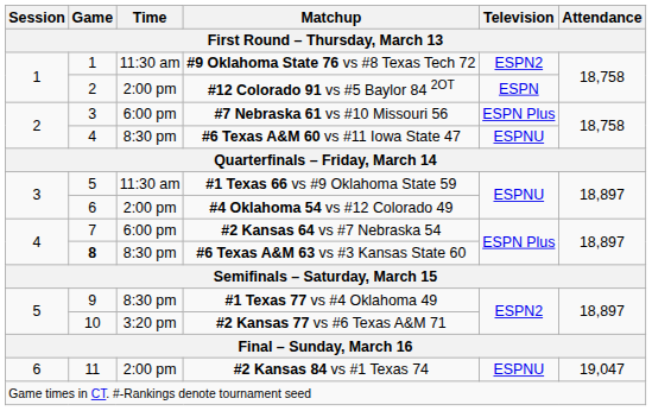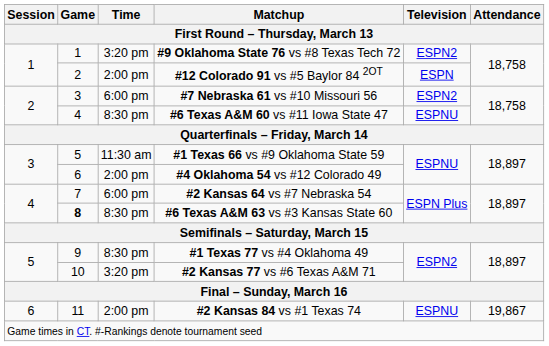 <table class="wikitable" style="white-space:nowrap; font-size:90%;text-align:center">
 <tr>
 <th>Session</th>
 <th>Game</th>
 <th>Time</th>
 <th>Matchup</th>
 <th>Television</th>
 <th>Attendance</th>
 </tr>
 <tr>
 <th colspan=6>First Round – Thursday, March 13</th>
 </tr>
 <tr>
 <td rowspan=2>1</td>
 <td>1</td>
-<td>11:30 am</td>
+<td>3:20 pm</td>
 <td><strong>#9 Oklahoma State 76</strong> vs #8 Texas Tech 72</td>
 <td><a href='#'>ESPN2</a></td>
 <td rowspan=2>18,758</td>
 </tr>
 <tr>
 <td>2</td>
 <td>2:00 pm</td>
 <td><strong>#12 Colorado 91</strong> vs #5 Baylor 84 <sup>2OT</sup></td>
 <td><a href='#'>ESPN</a></td>
 </tr>
 <tr>
 <td rowspan=2>2</td>
 <td>3</td>
 <td>6:00 pm</td>
 <td><strong>#7 Nebraska 61</strong> vs #10 Missouri 56</td>
-<td><a href='#'>ESPN Plus</a></td>
+<td><a href='#'>ESPN2</a></td>
 <td rowspan=2>18,758</td>
 </tr>
 <tr>
 <td>4</td>
 <td>8:30 pm</td>
 <td><strong>#6 Texas A&M 60</strong> vs #11 Iowa State 47</td>
 <td><a href='#'>ESPNU</a></td>
 </tr>
 <tr>
 <th colspan=6>Quarterfinals – Friday, March 14</th>
 </tr>
 <tr>
 <td rowspan=2>3</td>
 <td>5</td>
 <td>11:30 am</td>
 <td><strong>#1 Texas 66</strong> vs #9 Oklahoma State 59</td>
 <td rowspan=2><a href='#'>ESPNU</a></td>
 <td rowspan=2>18,897</td>
 </tr>
 <tr>
 <td>6</td>
 <td>2:00 pm</td>
 <td><strong>#4 Oklahoma 54</strong> vs #12 Colorado 49</td>
 </tr>
 <tr>
 <td rowspan=2>4</td>
 <td>7</td>
 <td>6:00 pm</td>
 <td><strong>#2 Kansas 64</strong> vs #7 Nebraska 54</td>
 <td rowspan=2><a href='#'>ESPN Plus</a></td>
 <td rowspan=2>18,897</td>
 </tr>
 <tr>
 <td><strong>8</strong></td>
 <td>8:30 pm</td>
 <td><strong>#6 Texas A&M 63</strong> vs #3 Kansas State 60</td>
 </tr>
 <tr>
 <th colspan=6>Semifinals – Saturday, March 15</th>
 </tr>
 <tr>
 <td rowspan=2>5</td>
 <td>9</td>
 <td>8:30 pm</td>
 <td><strong>#1 Texas 77</strong> vs #4 Oklahoma 49</td>
 <td rowspan=2><a href='#'>ESPN2</a></td>
 <td rowspan=2>18,897</td>
 </tr>
 <tr>
 <td>10</td>
 <td>3:20 pm</td>
 <td><strong>#2 Kansas 77</strong> vs #6 Texas A&M 71</td>
 </tr>
 <tr>
 <th colspan=6>Final – Sunday, March 16</th>
 </tr>
 <tr>
 <td>6</td>
 <td>11</td>
 <td>2:00 pm</td>
 <td><strong>#2 Kansas 84</strong> vs #1 Texas 74</td>
 <td><a href='#'>ESPNU</a></td>
-<td>19,047</td>
+<td>19,867</td>
 </tr>
 <tr align=left>
 <td colspan=6><small>Game times in <a href='#'>CT</a>. #-Rankings denote tournament seed</small></td>
 </tr>
 </table>
